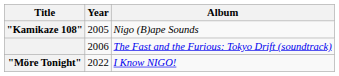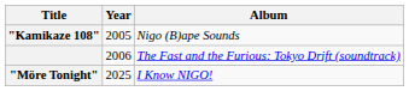 <table class="wikitable sortable plainrowheaders">
 <tr>
 <th scope="col">Title</th>
 <th scope="col">Year</th>
 <th scope="col">Album</th>
 </tr>
 <tr>
 <th scope="row">"Kamikaze 108"</th>
 <td>2005</td>
 <td><em>Nigo (B)ape Sounds</em></td>
 </tr>
 <tr>
 <th scope="row"></th>
 <td>2006</td>
 <td><em><a href='#'>The Fast and the Furious: Tokyo Drift (soundtrack)</a></em></td>
 </tr>
 <tr>
 <th scope="row">"Möre Tonight"</th>
-<td>2022</td>
+<td>2025</td>
 <td><em><a href='#'>I Know NIGO!</a></em></td>
 </tr>
 </table>
